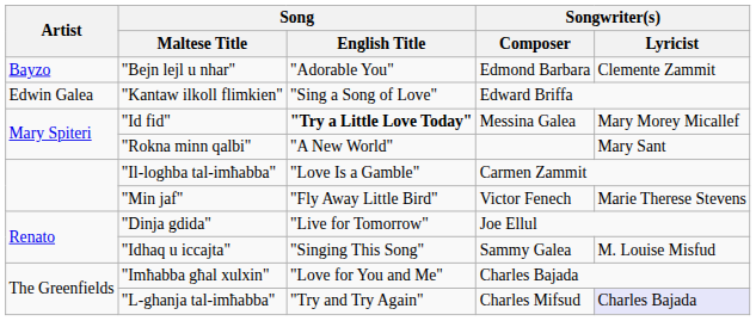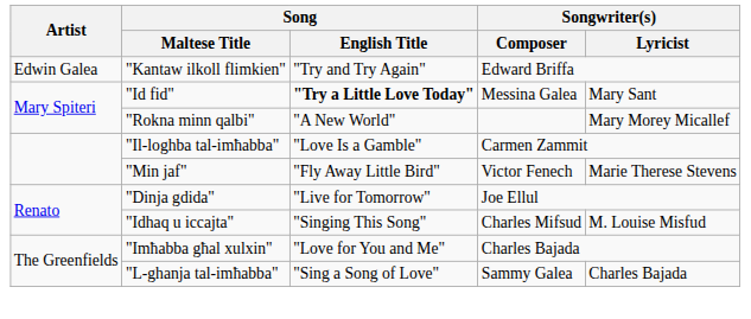 <table class="sortable wikitable" style="margin: 1em auto 1em auto; text-align:left">
 <tr>
 <th rowspan="2">Artist</th>
 <th colspan="2">Song</th>
 <th colspan="2">Songwriter(s)</th>
 </tr>
 <tr>
 <th>Maltese Title</th>
 <th>English Title</th>
 <th>Composer</th>
 <th>Lyricist</th>
 </tr>
 <tr>
-<td><a href='#'>Bayzo</a></td>
-<td>"Bejn lejl u nhar"</td>
-<td>"Adorable You"</td>
-<td>Edmond Barbara</td>
-<td>Clemente Zammit</td>
-</tr>
-<tr>
 <td>Edwin Galea</td>
 <td>"Kantaw ilkoll flimkien"</td>
-<td>"Sing a Song of Love"</td>
+<td>"Try and Try Again"</td>
 <td colspan="2">Edward Briffa</td>
 </tr>
 <tr>
 <td rowspan="2"><a href='#'>Mary Spiteri</a></td>
 <td>"Id fid"</td>
 <td><strong>"Try a Little Love Today"</strong></td>
 <td>Messina Galea</td>
-<td>Mary Morey Micallef</td>
+<td>Mary Sant</td>
 </tr>
 <tr>
 <td>"Rokna minn qalbi"</td>
 <td>"A New World"</td>
 <td></td>
-<td>Mary Sant</td>
+<td>Mary Morey Micallef</td>
 </tr>
 <tr>
 <td rowspan="2"></td>
 <td>"Il-loghba tal-imħabba"</td>
 <td>"Love Is a Gamble"</td>
 <td colspan="2">Carmen Zammit</td>
 </tr>
 <tr>
 <td>"Min jaf"</td>
 <td>"Fly Away Little Bird"</td>
 <td>Victor Fenech</td>
 <td>Marie Therese Stevens</td>
 </tr>
 <tr>
 <td rowspan="2"><a href='#'>Renato</a></td>
 <td>"Dinja gdida"</td>
 <td>"Live for Tomorrow"</td>
 <td colspan="2">Joe Ellul</td>
 </tr>
 <tr>
 <td>"Idhaq u iccajta"</td>
 <td>"Singing This Song"</td>
-<td>Sammy Galea</td>
+<td>Charles Mifsud</td>
 <td>M. Louise Misfud</td>
 </tr>
 <tr>
 <td rowspan="2">The Greenfields</td>
 <td>"Imħabba għal xulxin"</td>
 <td>"Love for You and Me"</td>
 <td colspan="2">Charles Bajada</td>
 </tr>
 <tr>
 <td>"L-ghanja tal-imħabba"</td>
-<td>"Try and Try Again"</td>
-<td>Charles Mifsud</td>
-<td style="background: lavender;">Charles Bajada</td>
+<td>"Sing a Song of Love"</td>
+<td>Sammy Galea</td>
+<td>Charles Bajada</td>
 </tr>
 </table>
